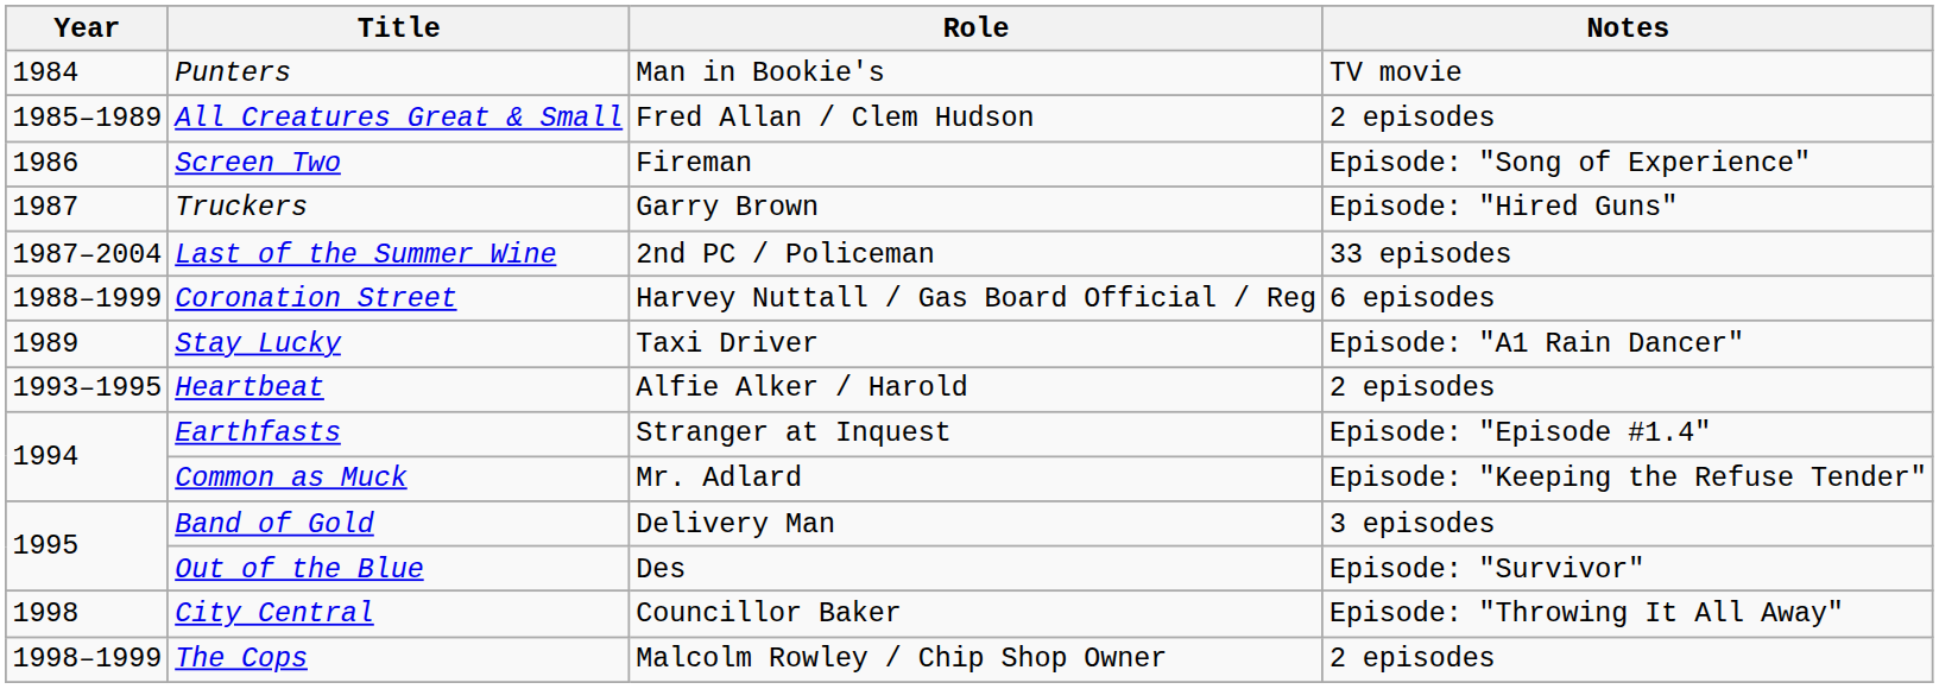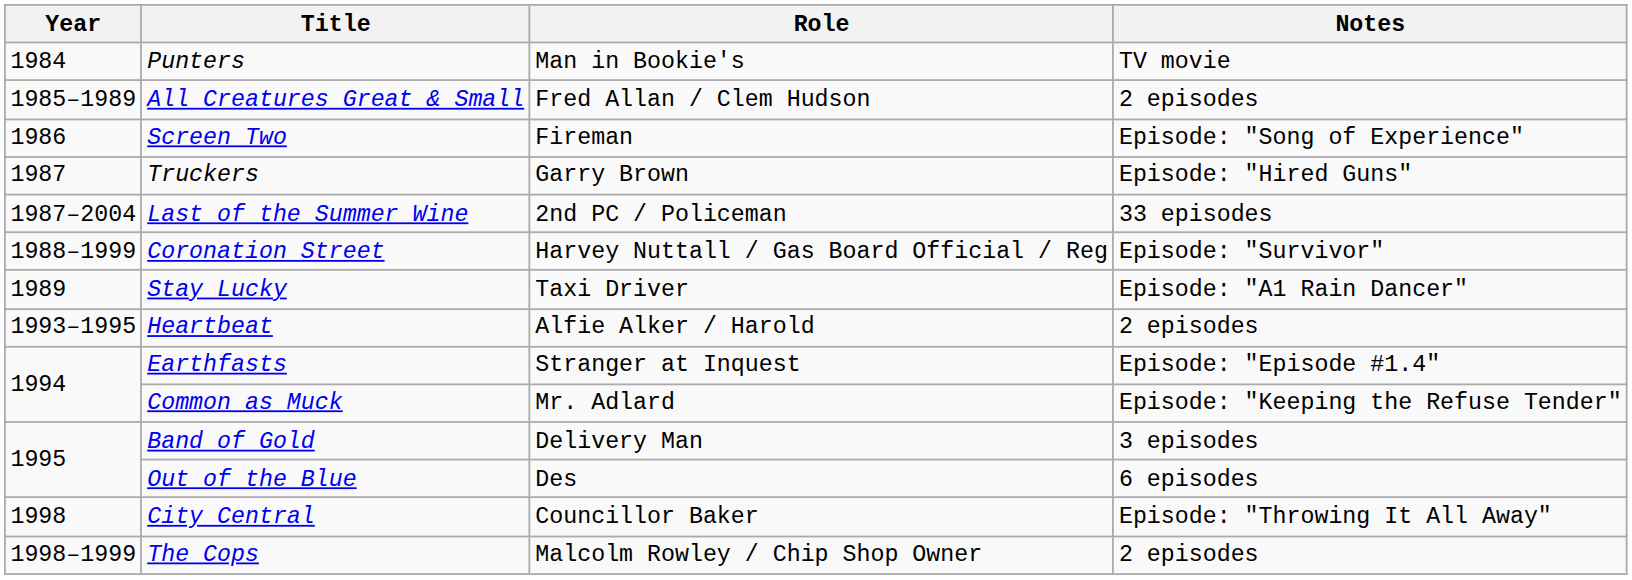 <table class="wikitable">
 <tr>
 <th>Year</th>
 <th>Title</th>
 <th>Role</th>
 <th>Notes</th>
 </tr>
 <tr>
 <td>1984</td>
 <td><em>Punters</em></td>
 <td>Man in Bookie's</td>
 <td>TV movie</td>
 </tr>
 <tr>
 <td>1985–1989</td>
 <td><em><a href='#'>All Creatures Great & Small</a></em></td>
 <td>Fred Allan / Clem Hudson</td>
 <td>2 episodes</td>
 </tr>
 <tr>
 <td>1986</td>
 <td><em><a href='#'>Screen Two</a></em></td>
 <td>Fireman</td>
 <td>Episode: "Song of Experience"</td>
 </tr>
 <tr>
 <td>1987</td>
 <td><em>Truckers</em></td>
 <td>Garry Brown</td>
 <td>Episode: "Hired Guns"</td>
 </tr>
 <tr>
 <td>1987–2004</td>
 <td><em><a href='#'>Last of the Summer Wine</a></em></td>
 <td>2nd PC / Policeman</td>
 <td>33 episodes</td>
 </tr>
 <tr>
 <td>1988–1999</td>
 <td><em><a href='#'>Coronation Street</a></em></td>
 <td>Harvey Nuttall / Gas Board Official / Reg</td>
-<td>6 episodes</td>
+<td>Episode: "Survivor"</td>
 </tr>
 <tr>
 <td>1989</td>
 <td><em><a href='#'>Stay Lucky</a></em></td>
 <td>Taxi Driver</td>
 <td>Episode: "A1 Rain Dancer"</td>
 </tr>
 <tr>
 <td>1993–1995</td>
 <td><em><a href='#'>Heartbeat</a></em></td>
 <td>Alfie Alker / Harold</td>
 <td>2 episodes</td>
 </tr>
 <tr>
 <td rowspan="2">1994</td>
 <td><em><a href='#'>Earthfasts</a></em></td>
 <td>Stranger at Inquest</td>
 <td>Episode: "Episode #1.4"</td>
 </tr>
 <tr>
 <td><em><a href='#'>Common as Muck</a></em></td>
 <td>Mr. Adlard</td>
 <td>Episode: "Keeping the Refuse Tender"</td>
 </tr>
 <tr>
 <td rowspan="2">1995</td>
 <td><em><a href='#'>Band of Gold</a></em></td>
 <td>Delivery Man</td>
 <td>3 episodes</td>
 </tr>
 <tr>
 <td><em><a href='#'>Out of the Blue</a></em></td>
 <td>Des</td>
-<td>Episode: "Survivor"</td>
+<td>6 episodes</td>
 </tr>
 <tr>
 <td>1998</td>
 <td><em><a href='#'>City Central</a></em></td>
 <td>Councillor Baker</td>
 <td>Episode: "Throwing It All Away"</td>
 </tr>
 <tr>
 <td>1998–1999</td>
 <td><em><a href='#'>The Cops</a></em></td>
 <td>Malcolm Rowley / Chip Shop Owner</td>
 <td>2 episodes</td>
 </tr>
 </table>
